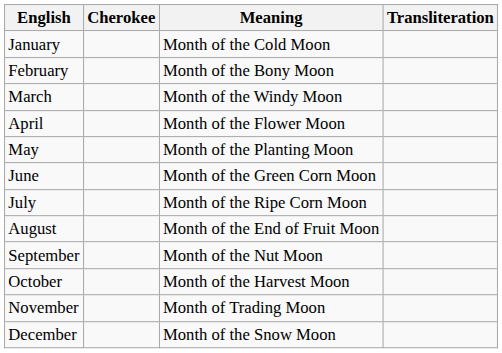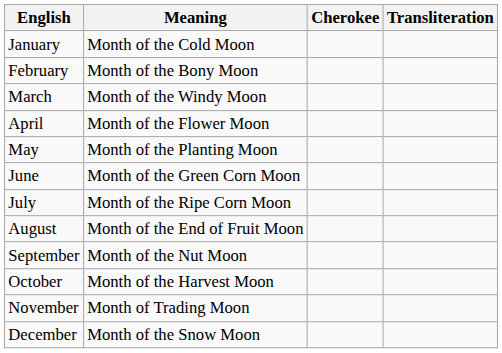 <table class="wikitable sortable collapsible">
 <tr>
 <th>English</th>
+<th>Meaning</th>
 <th>Cherokee</th>
-<th>Meaning</th>
 <th>Transliteration</th>
 </tr>
 <tr>
 <td>January</td>
+<td>Month of the Cold Moon</td>
 <td></td>
-<td>Month of the Cold Moon</td>
 <td></td>
 </tr>
 <tr>
 <td>February</td>
+<td>Month of the Bony Moon</td>
 <td></td>
-<td>Month of the Bony Moon</td>
 <td></td>
 </tr>
 <tr>
 <td>March</td>
+<td>Month of the Windy Moon</td>
 <td></td>
-<td>Month of the Windy Moon</td>
 <td></td>
 </tr>
 <tr>
 <td>April</td>
+<td>Month of the Flower Moon</td>
 <td></td>
-<td>Month of the Flower Moon</td>
 <td></td>
 </tr>
 <tr>
 <td>May</td>
+<td>Month of the Planting Moon</td>
 <td></td>
-<td>Month of the Planting Moon</td>
 <td></td>
 </tr>
 <tr>
 <td>June</td>
+<td>Month of the Green Corn Moon</td>
 <td></td>
-<td>Month of the Green Corn Moon</td>
 <td></td>
 </tr>
 <tr>
 <td>July</td>
+<td>Month of the Ripe Corn Moon</td>
 <td></td>
-<td>Month of the Ripe Corn Moon</td>
 <td></td>
 </tr>
 <tr>
 <td>August</td>
+<td>Month of the End of Fruit Moon</td>
 <td></td>
-<td>Month of the End of Fruit Moon</td>
 <td></td>
 </tr>
 <tr>
 <td>September</td>
+<td>Month of the Nut Moon</td>
 <td></td>
-<td>Month of the Nut Moon</td>
 <td></td>
 </tr>
 <tr>
 <td>October</td>
+<td>Month of the Harvest Moon</td>
 <td></td>
-<td>Month of the Harvest Moon</td>
 <td></td>
 </tr>
 <tr>
 <td>November</td>
+<td>Month of Trading Moon</td>
 <td></td>
-<td>Month of Trading Moon</td>
 <td></td>
 </tr>
 <tr>
 <td>December</td>
+<td>Month of the Snow Moon</td>
 <td></td>
-<td>Month of the Snow Moon</td>
 <td></td>
 </tr>
 </table>
